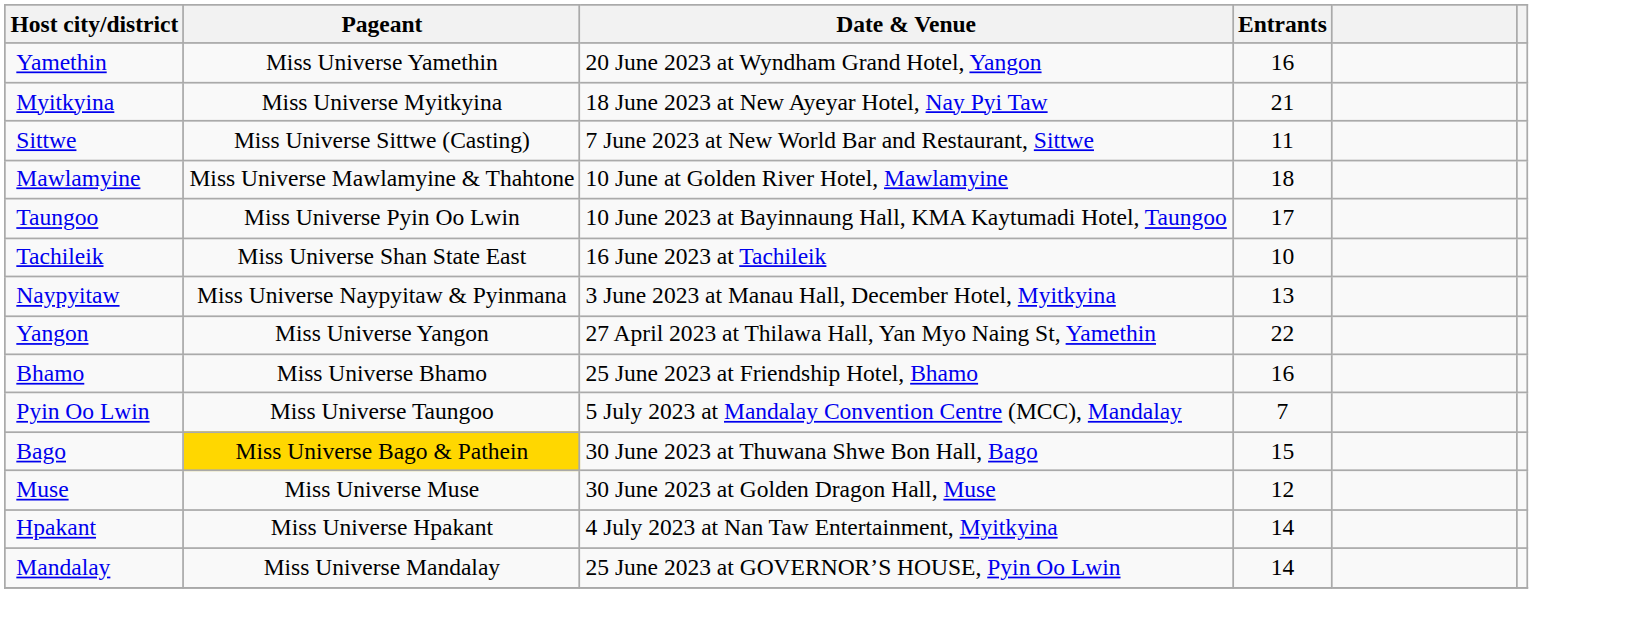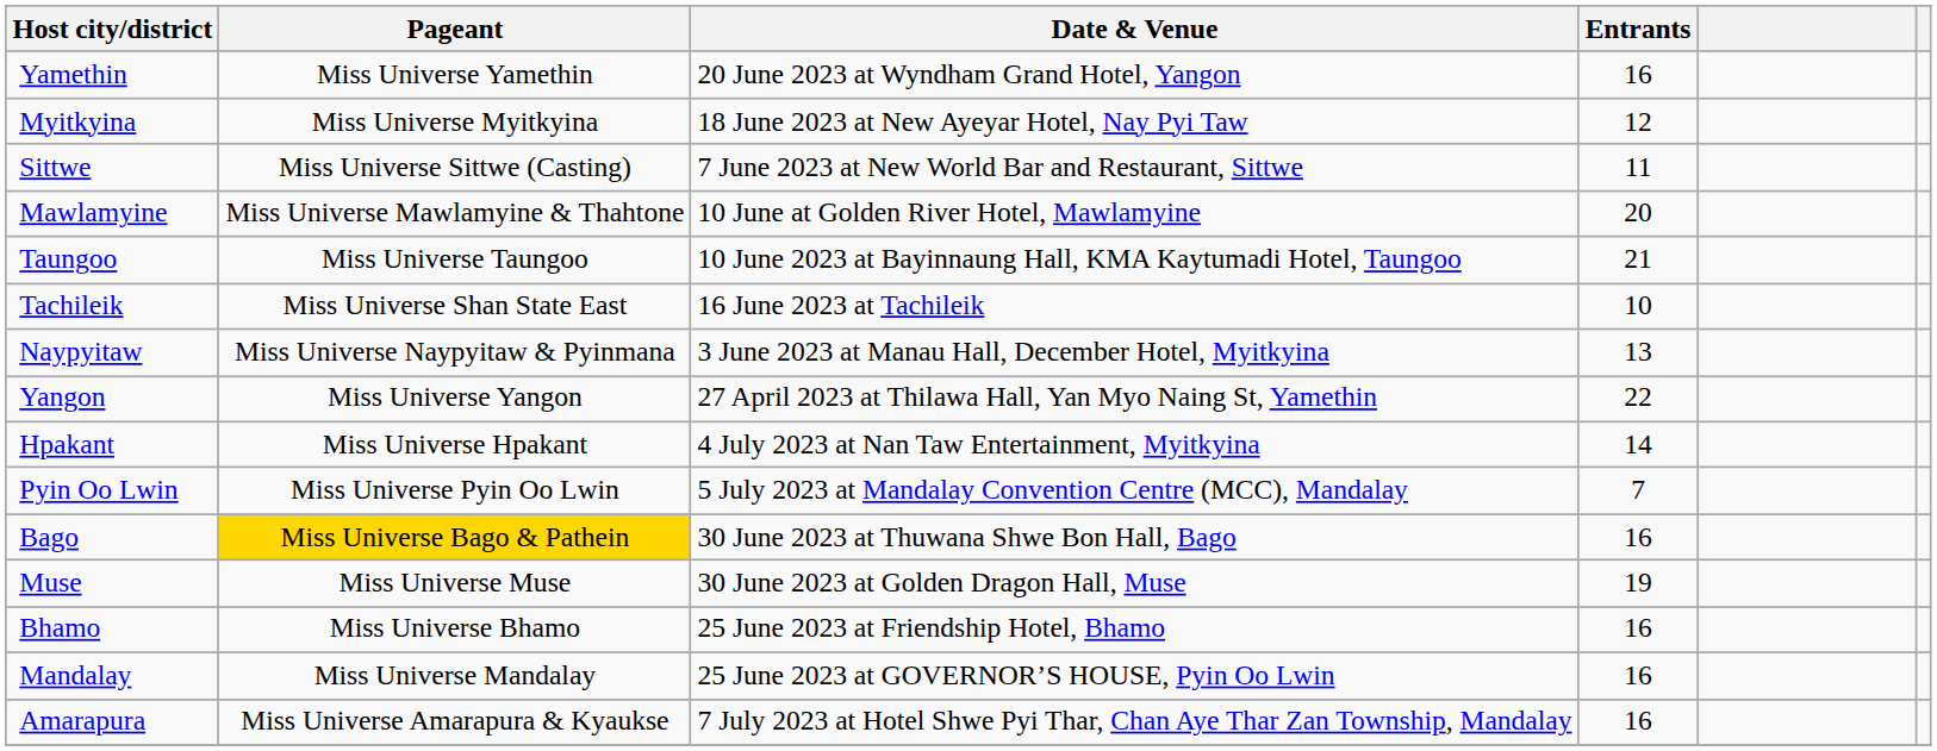 <table class="wikitable sortable static-row-numbers static-row-header-text" style="font-size: 85%;">
 <tr>
 <th class="unsortable">Host city/district</th>
 <th class="unsortable">Pageant</th>
 <th class="unsortable">Date & Venue</th>
 <th class="unsortable">Entrants</th>
 <th class="unsortable" width=100px></th>
 <th class="unsortable"></th>
 </tr>
 <tr>
 <td> <a href='#'>Yamethin</a></td>
 <td align=center>Miss Universe Yamethin</td>
 <td>20 June 2023 at Wyndham Grand Hotel, <a href='#'>Yangon</a></td>
 <td align=center>16</td>
 <td></td>
 <td align=center></td>
 </tr>
 <tr>
 <td> <a href='#'>Myitkyina</a></td>
 <td align=center>Miss Universe Myitkyina</td>
 <td>18 June 2023 at New Ayeyar Hotel, <a href='#'>Nay Pyi Taw</a></td>
-<td align=center>21</td>
+<td align=center>12</td>
 <td></td>
 <td align=center></td>
 </tr>
 <tr>
 <td> <a href='#'>Sittwe</a></td>
 <td align=center>Miss Universe Sittwe (Casting)</td>
 <td>7 June 2023 at New World Bar and Restaurant, <a href='#'>Sittwe</a></td>
 <td align=center>11</td>
 <td></td>
 <td align=center></td>
 </tr>
 <tr>
 <td> <a href='#'>Mawlamyine</a></td>
 <td align=center>Miss Universe Mawlamyine & Thahtone</td>
 <td>10 June at Golden River Hotel, <a href='#'>Mawlamyine</a></td>
-<td align=center>18</td>
+<td align=center>20</td>
 <td></td>
 <td align=center></td>
 </tr>
 <tr>
 <td> <a href='#'>Taungoo</a></td>
-<td align=center>Miss Universe Pyin Oo Lwin</td>
+<td align=center>Miss Universe Taungoo</td>
 <td>10 June 2023 at Bayinnaung Hall, KMA Kaytumadi Hotel, <a href='#'>Taungoo</a></td>
-<td align=center>17</td>
+<td align=center>21</td>
 <td></td>
 <td align=center></td>
 </tr>
 <tr>
 <td> <a href='#'>Tachileik</a></td>
 <td align=center>Miss Universe Shan State East</td>
 <td>16 June 2023 at <a href='#'>Tachileik</a></td>
 <td align=center>10</td>
 <td></td>
 <td align=center></td>
 </tr>
 <tr>
 <td> <a href='#'>Naypyitaw</a></td>
 <td align=center>Miss Universe Naypyitaw & Pyinmana</td>
 <td>3 June 2023 at Manau Hall, December Hotel, <a href='#'>Myitkyina</a></td>
 <td align=center>13</td>
 <td></td>
 <td align=center></td>
 </tr>
 <tr>
 <td> <a href='#'>Yangon</a></td>
 <td align=center>Miss Universe Yangon</td>
 <td>27 April 2023 at Thilawa Hall, Yan Myo Naing St, <a href='#'>Yamethin</a></td>
 <td align=center>22</td>
 <td></td>
 <td align=center></td>
 </tr>
 <tr>
-<td> <a href='#'>Bhamo</a></td>
-<td align=center>Miss Universe Bhamo</td>
-<td>25 June 2023 at Friendship Hotel, <a href='#'>Bhamo</a></td>
-<td align=center>16</td>
+<td> <a href='#'>Hpakant</a></td>
+<td align=center>Miss Universe Hpakant</td>
+<td>4 July 2023 at Nan Taw Entertainment, <a href='#'>Myitkyina</a></td>
+<td align=center>14</td>
 <td></td>
 <td align=center></td>
 </tr>
 <tr>
 <td> <a href='#'>Pyin Oo Lwin</a></td>
-<td align=center>Miss Universe Taungoo</td>
+<td align=center>Miss Universe Pyin Oo Lwin</td>
 <td>5 July 2023 at <a href='#'>Mandalay Convention Centre</a> (MCC), <a href='#'>Mandalay</a></td>
 <td align=center>7</td>
 <td></td>
 <td align=center></td>
 </tr>
 <tr>
 <td> <a href='#'>Bago</a></td>
 <td align=center style="background: gold;">Miss Universe Bago & Pathein</td>
 <td>30 June 2023 at Thuwana Shwe Bon Hall, <a href='#'>Bago</a></td>
-<td align=center>15</td>
+<td align=center>16</td>
 <td></td>
 <td align=center></td>
 </tr>
 <tr>
 <td> <a href='#'>Muse</a></td>
 <td align=center>Miss Universe Muse</td>
 <td>30 June 2023 at Golden Dragon Hall, <a href='#'>Muse</a></td>
-<td align=center>12</td>
+<td align=center>19</td>
 <td></td>
 <td align=center></td>
 </tr>
 <tr>
-<td> <a href='#'>Hpakant</a></td>
-<td align=center>Miss Universe Hpakant</td>
-<td>4 July 2023 at Nan Taw Entertainment, <a href='#'>Myitkyina</a></td>
-<td align=center>14</td>
+<td> <a href='#'>Bhamo</a></td>
+<td align=center>Miss Universe Bhamo</td>
+<td>25 June 2023 at Friendship Hotel, <a href='#'>Bhamo</a></td>
+<td align=center>16</td>
 <td></td>
 <td align=center></td>
 </tr>
 <tr>
 <td> <a href='#'>Mandalay</a></td>
 <td align=center>Miss Universe Mandalay</td>
 <td>25 June 2023 at GOVERNOR’S HOUSE, <a href='#'>Pyin Oo Lwin</a></td>
-<td align=center>14</td>
+<td align=center>16</td>
+<td></td>
+<td align=center></td>
+</tr>
+<tr>
+<td> <a href='#'>Amarapura</a></td>
+<td align=center>Miss Universe Amarapura & Kyaukse</td>
+<td>7 July 2023 at Hotel Shwe Pyi Thar, <a href='#'>Chan Aye Thar Zan Township</a>, <a href='#'>Mandalay</a></td>
+<td align=center>16</td>
 <td></td>
 <td align=center></td>
 </tr>
 <tr>
 </tr>
 </table>
